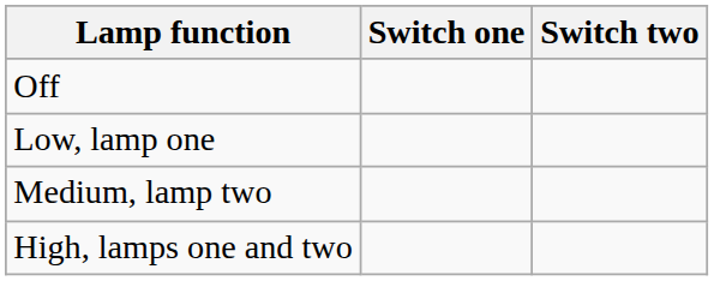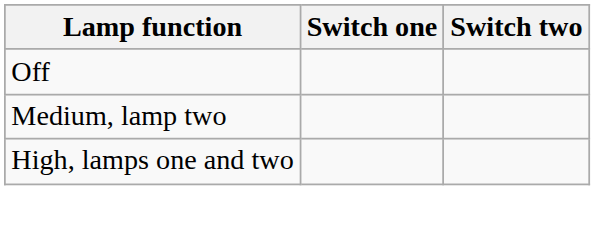 <table class="wikitable">
 <tr>
 <th>Lamp function</th>
 <th>Switch one</th>
 <th>Switch two</th>
 </tr>
 <tr>
 <td>Off</td>
-<td></td>
-<td></td>
-</tr>
-<tr>
-<td>Low, lamp one</td>
 <td></td>
 <td></td>
 </tr>
 <tr>
 <td>Medium, lamp two</td>
 <td></td>
 <td></td>
 </tr>
 <tr>
 <td>High, lamps one and two</td>
 <td></td>
 <td></td>
 </tr>
 </table>
